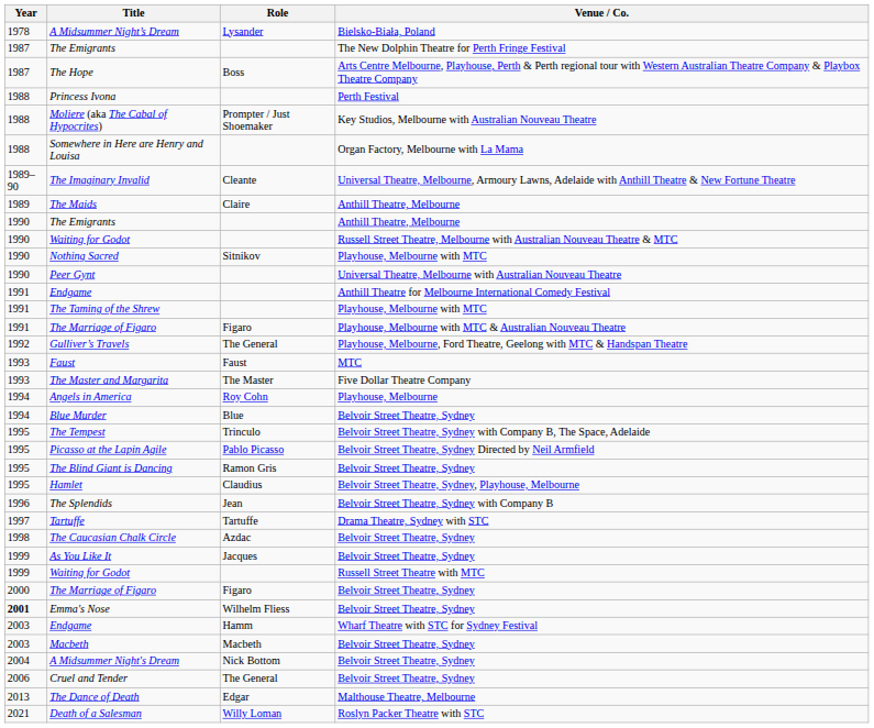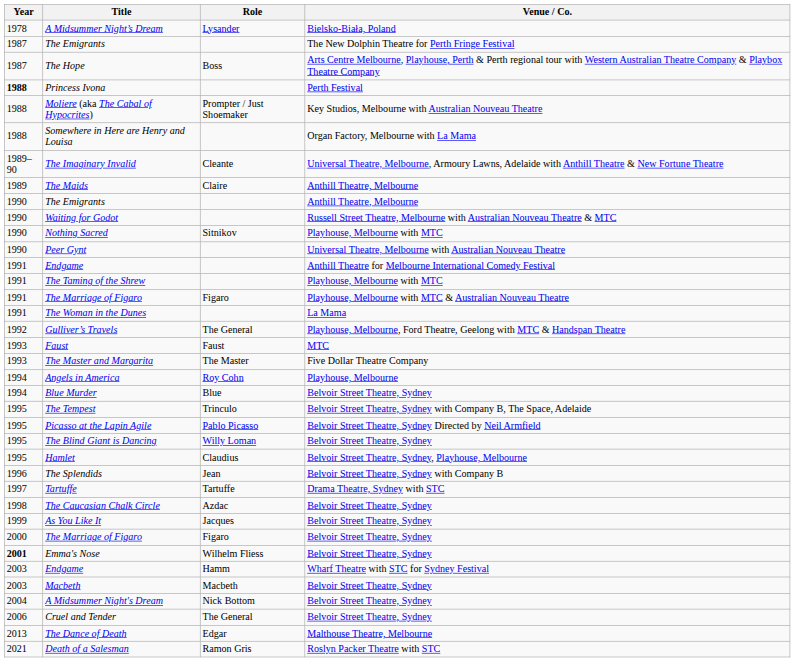 <table class="wikitable">
 <tr>
 <th>Year</th>
 <th>Title</th>
 <th>Role</th>
 <th>Venue / Co.</th>
 </tr>
 <tr>
 <td>1978</td>
 <td><em><a href='#'>A Midsummer Night’s Dream</a></em></td>
 <td><a href='#'>Lysander</a></td>
 <td><a href='#'>Bielsko-Biała, Poland</a></td>
 </tr>
 <tr>
 <td>1987</td>
 <td><em>The Emigrants</em></td>
 <td></td>
 <td>The New Dolphin Theatre for <a href='#'>Perth Fringe Festival</a></td>
 </tr>
 <tr>
 <td>1987</td>
 <td><em>The Hope</em></td>
 <td>Boss</td>
 <td><a href='#'>Arts Centre Melbourne</a>, <a href='#'>Playhouse, Perth</a> & Perth regional tour with <a href='#'>Western Australian Theatre Company</a> & <a href='#'>Playbox Theatre Company</a></td>
 </tr>
 <tr>
-<td>1988</td>
+<td><strong>1988</strong></td>
 <td><em>Princess Ivona</em></td>
 <td></td>
 <td><a href='#'>Perth Festival</a></td>
 </tr>
 <tr>
 <td>1988</td>
 <td><em><a href='#'>Moliere</a></em> (aka <em><a href='#'>The Cabal of Hypocrites</a></em>)</td>
 <td>Prompter / Just Shoemaker</td>
 <td>Key Studios, Melbourne with <a href='#'>Australian Nouveau Theatre</a></td>
 </tr>
 <tr>
 <td>1988</td>
 <td><em>Somewhere in Here are Henry and Louisa</em></td>
 <td></td>
 <td>Organ Factory, Melbourne with <a href='#'>La Mama</a></td>
 </tr>
 <tr>
 <td>1989–90</td>
 <td><em><a href='#'>The Imaginary Invalid</a></em></td>
 <td>Cleante</td>
 <td><a href='#'>Universal Theatre, Melbourne</a>, Armoury Lawns, Adelaide with <a href='#'>Anthill Theatre</a> & <a href='#'>New Fortune Theatre</a></td>
 </tr>
 <tr>
 <td>1989</td>
 <td><em><a href='#'>The Maids</a></em></td>
 <td>Claire</td>
 <td><a href='#'>Anthill Theatre, Melbourne</a></td>
 </tr>
 <tr>
 <td>1990</td>
 <td><em>The Emigrants</em></td>
 <td></td>
 <td><a href='#'>Anthill Theatre, Melbourne</a></td>
 </tr>
 <tr>
 <td>1990</td>
 <td><em><a href='#'>Waiting for Godot</a></em></td>
 <td></td>
 <td><a href='#'>Russell Street Theatre, Melbourne</a> with <a href='#'>Australian Nouveau Theatre</a> & <a href='#'>MTC</a></td>
 </tr>
 <tr>
 <td>1990</td>
 <td><em><a href='#'>Nothing Sacred</a></em></td>
 <td>Sitnikov</td>
 <td><a href='#'>Playhouse, Melbourne</a> with <a href='#'>MTC</a></td>
 </tr>
 <tr>
 <td>1990</td>
 <td><em><a href='#'>Peer Gynt</a></em></td>
 <td></td>
 <td><a href='#'>Universal Theatre, Melbourne</a> with <a href='#'>Australian Nouveau Theatre</a></td>
 </tr>
 <tr>
 <td>1991</td>
 <td><em><a href='#'>Endgame</a></em></td>
 <td></td>
 <td><a href='#'>Anthill Theatre</a> for <a href='#'>Melbourne International Comedy Festival</a></td>
 </tr>
 <tr>
 <td>1991</td>
 <td><em><a href='#'>The Taming of the Shrew</a></em></td>
 <td></td>
 <td><a href='#'>Playhouse, Melbourne</a> with <a href='#'>MTC</a></td>
 </tr>
 <tr>
 <td>1991</td>
 <td><em><a href='#'>The Marriage of Figaro</a></em></td>
 <td>Figaro</td>
 <td><a href='#'>Playhouse, Melbourne</a> with <a href='#'>MTC</a> & <a href='#'>Australian Nouveau Theatre</a></td>
 </tr>
 <tr>
+<td>1991</td>
+<td><em><a href='#'>The Woman in the Dunes</a></em></td>
+<td></td>
+<td><a href='#'>La Mama</a></td>
+</tr>
+<tr>
 <td>1992</td>
 <td><em><a href='#'>Gulliver’s Travels</a></em></td>
 <td>The General</td>
 <td><a href='#'>Playhouse, Melbourne</a>, Ford Theatre, Geelong with <a href='#'>MTC</a> & <a href='#'>Handspan Theatre</a></td>
 </tr>
 <tr>
 <td>1993</td>
 <td><em><a href='#'>Faust</a></em></td>
 <td>Faust</td>
 <td><a href='#'>MTC</a></td>
 </tr>
 <tr>
 <td>1993</td>
 <td><em><a href='#'>The Master and Margarita</a></em></td>
 <td>The Master</td>
 <td>Five Dollar Theatre Company</td>
 </tr>
 <tr>
 <td>1994</td>
 <td><em><a href='#'>Angels in America</a></em></td>
 <td><a href='#'>Roy Cohn</a></td>
 <td><a href='#'>Playhouse, Melbourne</a></td>
 </tr>
 <tr>
 <td>1994</td>
 <td><em><a href='#'>Blue Murder</a></em></td>
 <td>Blue</td>
 <td><a href='#'>Belvoir Street Theatre, Sydney</a></td>
 </tr>
 <tr>
 <td>1995</td>
 <td><em><a href='#'>The Tempest</a></em></td>
 <td>Trinculo</td>
 <td><a href='#'>Belvoir Street Theatre, Sydney</a> with Company B, The Space, Adelaide</td>
 </tr>
 <tr>
 <td>1995</td>
 <td><em><a href='#'>Picasso at the Lapin Agile</a></em></td>
 <td><a href='#'>Pablo Picasso</a></td>
 <td><a href='#'>Belvoir Street Theatre, Sydney</a> Directed by <a href='#'>Neil Armfield</a></td>
 </tr>
 <tr>
 <td>1995</td>
 <td><em><a href='#'>The Blind Giant is Dancing</a></em></td>
-<td>Ramon Gris</td>
+<td><a href='#'>Willy Loman</a></td>
 <td><a href='#'>Belvoir Street Theatre, Sydney</a></td>
 </tr>
 <tr>
 <td>1995</td>
 <td><em><a href='#'>Hamlet</a></em></td>
 <td>Claudius</td>
 <td><a href='#'>Belvoir Street Theatre, Sydney</a>, <a href='#'>Playhouse, Melbourne</a></td>
 </tr>
 <tr>
 <td>1996</td>
 <td><em>The Splendids</em></td>
 <td>Jean</td>
 <td><a href='#'>Belvoir Street Theatre, Sydney</a> with Company B</td>
 </tr>
 <tr>
 <td>1997</td>
 <td><em><a href='#'>Tartuffe</a></em></td>
 <td>Tartuffe</td>
 <td><a href='#'>Drama Theatre, Sydney</a> with <a href='#'>STC</a></td>
 </tr>
 <tr>
 <td>1998</td>
 <td><em><a href='#'>The Caucasian Chalk Circle</a></em></td>
 <td>Azdac</td>
 <td><a href='#'>Belvoir Street Theatre, Sydney</a></td>
 </tr>
 <tr>
 <td>1999</td>
 <td><em><a href='#'>As You Like It</a></em></td>
 <td>Jacques</td>
 <td><a href='#'>Belvoir Street Theatre, Sydney</a></td>
-</tr>
-<tr>
-<td>1999</td>
-<td><em><a href='#'>Waiting for Godot</a></em></td>
-<td></td>
-<td><a href='#'>Russell Street Theatre</a> with <a href='#'>MTC</a></td>
 </tr>
 <tr>
 <td>2000</td>
 <td><em><a href='#'>The Marriage of Figaro</a></em></td>
 <td>Figaro</td>
 <td><a href='#'>Belvoir Street Theatre, Sydney</a></td>
 </tr>
 <tr>
 <td><strong>2001</strong></td>
 <td><em>Emma's Nose</em></td>
 <td>Wilhelm Fliess</td>
 <td><a href='#'>Belvoir Street Theatre, Sydney</a></td>
 </tr>
 <tr>
 <td>2003</td>
 <td><em><a href='#'>Endgame</a></em></td>
 <td>Hamm</td>
 <td><a href='#'>Wharf Theatre</a> with <a href='#'>STC</a> for <a href='#'>Sydney Festival</a></td>
 </tr>
 <tr>
 <td>2003</td>
 <td><em><a href='#'>Macbeth</a></em></td>
 <td>Macbeth</td>
 <td><a href='#'>Belvoir Street Theatre, Sydney</a></td>
 </tr>
 <tr>
 <td>2004</td>
 <td><em><a href='#'>A Midsummer Night's Dream</a></em></td>
 <td>Nick Bottom</td>
 <td><a href='#'>Belvoir Street Theatre, Sydney</a></td>
 </tr>
 <tr>
 <td>2006</td>
 <td><em>Cruel and Tender</em></td>
 <td>The General</td>
 <td><a href='#'>Belvoir Street Theatre, Sydney</a></td>
 </tr>
 <tr>
 <td>2013</td>
 <td><em><a href='#'>The Dance of Death</a></em></td>
 <td>Edgar</td>
 <td><a href='#'>Malthouse Theatre, Melbourne</a></td>
 </tr>
 <tr>
 <td>2021</td>
 <td><em><a href='#'>Death of a Salesman</a></em></td>
-<td><a href='#'>Willy Loman</a></td>
+<td>Ramon Gris</td>
 <td><a href='#'>Roslyn Packer Theatre</a> with <a href='#'>STC</a></td>
 </tr>
 </table>
